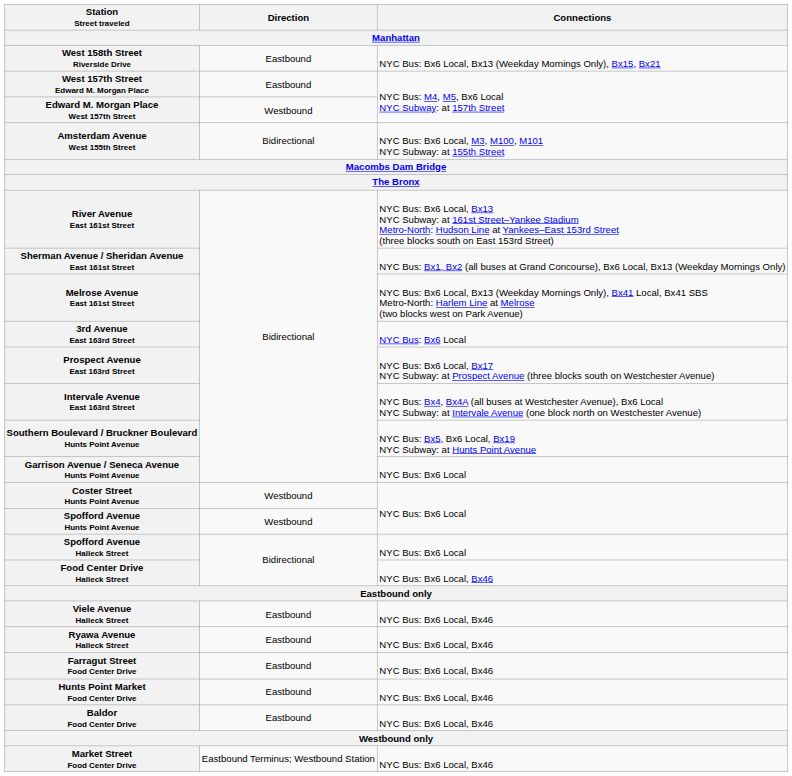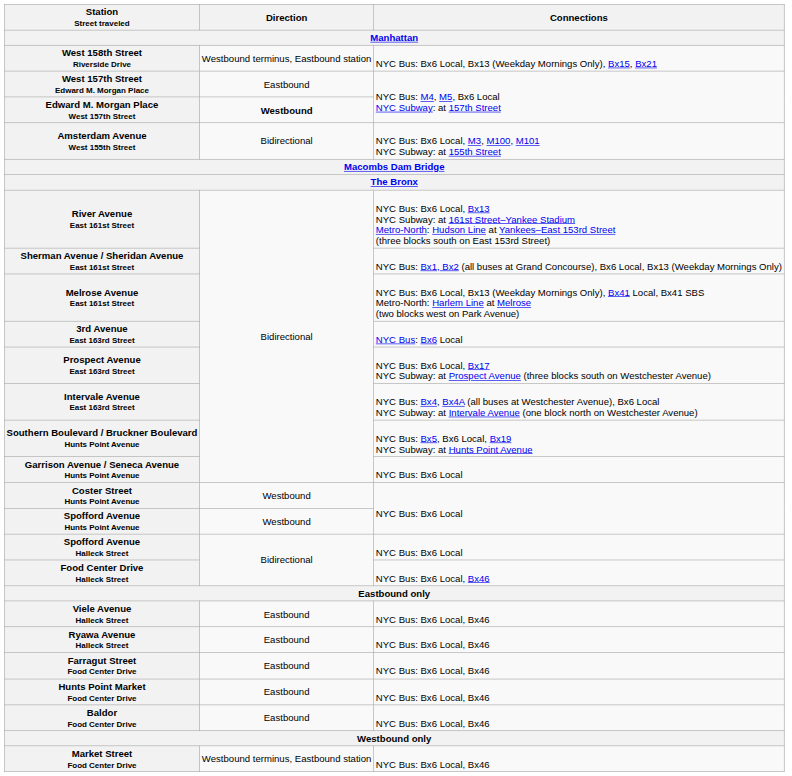 <table class="wikitable collapsible" style="font-size: 95%;">
 <tr>
 <th>Station<br><small>Street traveled</small></th>
 <th>Direction</th>
 <th>Connections</th>
 </tr>
 <tr>
 <th style="text-align:center;" colspan="3"><strong><a href='#'>Manhattan</a></strong></th>
 </tr>
 <tr>
 <th>West 158th Street<br><small>Riverside Drive</small></th>
-<td style="text-align:center;">Eastbound</td>
+<td style="text-align:center;">Westbound terminus, Eastbound station</td>
 <td><br>NYC Bus: Bx6 Local, Bx13 (Weekday Mornings Only), <a href='#'>Bx15</a>, <a href='#'>Bx21</a></td>
 </tr>
 <tr>
 <th>West 157th Street<br><small>Edward M. Morgan Place</small></th>
 <td style="text-align:center;">Eastbound</td>
 <td rowspan=2><br>NYC Bus: <a href='#'>M4</a>, <a href='#'>M5</a>, Bx6 Local<br><a href='#'>NYC Subway</a>:  at <a href='#'>157th Street</a></td>
 </tr>
 <tr>
 <th>Edward M. Morgan Place<br><small>West 157th Street</small></th>
-<td style="text-align:center;">Westbound</td>
+<td style="text-align:center;"><strong>Westbound</strong></td>
 </tr>
 <tr>
 <th>Amsterdam Avenue<br><small>West 155th Street</small></th>
 <td style="text-align:center;">Bidirectional</td>
 <td><br>NYC Bus: Bx6 Local, <a href='#'>M3</a>, <a href='#'>M100</a>, <a href='#'>M101</a><br>NYC Subway:  at <a href='#'>155th Street</a></td>
 </tr>
 <tr>
 <th style="text-align:center;" colspan="3"><a href='#'>Macombs Dam Bridge</a></th>
 </tr>
 <tr>
 <th style="text-align:center;" colspan="3"><a href='#'>The Bronx</a></th>
 </tr>
 <tr>
 <th>River Avenue<br><small>East 161st Street</small></th>
 <td rowspan="8" style="text-align:center;">Bidirectional</td>
 <td><br>NYC Bus: Bx6 Local, <a href='#'>Bx13</a><br>NYC Subway:  at <a href='#'>161st Street–Yankee Stadium</a><br><a href='#'>Metro-North</a>: <a href='#'>Hudson Line</a> at <a href='#'>Yankees–East 153rd Street</a><br>(three blocks south on East 153rd Street)</td>
 </tr>
 <tr>
 <th>Sherman Avenue / Sheridan Avenue<br><small>East 161st Street</small></th>
 <td><br>NYC Bus: <a href='#'>Bx1, Bx2</a> (all buses at Grand Concourse), Bx6 Local, Bx13 (Weekday Mornings Only)</td>
 </tr>
 <tr>
 <th>Melrose Avenue<br><small>East 161st Street</small></th>
 <td><br>NYC Bus: Bx6 Local, Bx13 (Weekday Mornings Only), <a href='#'>Bx41</a> Local, Bx41 SBS<br>Metro-North: <a href='#'>Harlem Line</a> at <a href='#'>Melrose</a><br>(two blocks west on Park Avenue)</td>
 </tr>
 <tr>
 <th>3rd Avenue<br><small>East 163rd Street</small></th>
 <td><br><a href='#'>NYC Bus</a>: <a href='#'>Bx6</a> Local</td>
 </tr>
 <tr>
 <th>Prospect Avenue<br><small>East 163rd Street</small></th>
 <td><br>NYC Bus: Bx6 Local, <a href='#'>Bx17</a><br>NYC Subway:  at <a href='#'>Prospect Avenue</a> (three blocks south on Westchester Avenue)</td>
 </tr>
 <tr>
 <th>Intervale Avenue<br><small>East 163rd Street</small></th>
 <td><br>NYC Bus: <a href='#'>Bx4</a>, <a href='#'>Bx4A</a> (all buses at Westchester Avenue), Bx6 Local<br>NYC Subway:  at <a href='#'>Intervale Avenue</a> (one block north on Westchester Avenue)</td>
 </tr>
 <tr>
 <th>Southern Boulevard / Bruckner Boulevard<br><small>Hunts Point Avenue</small></th>
 <td><br>NYC Bus: <a href='#'>Bx5</a>, Bx6 Local, <a href='#'>Bx19</a><br>NYC Subway:  at <a href='#'>Hunts Point Avenue</a></td>
 </tr>
 <tr>
 <th>Garrison Avenue / Seneca Avenue<br><small>Hunts Point Avenue</small></th>
 <td><br>NYC Bus: Bx6 Local</td>
 </tr>
 <tr>
 <th>Coster Street<br><small>Hunts Point Avenue</small></th>
 <td style="text-align:center;">Westbound</td>
 <td rowspan=2><br>NYC Bus: Bx6 Local</td>
 </tr>
 <tr>
 <th>Spofford Avenue<br><small>Hunts Point Avenue</small></th>
 <td style="text-align:center;">Westbound</td>
 </tr>
 <tr>
 <th>Spofford Avenue<br><small>Halleck Street</small></th>
 <td rowspan="2" style="text-align:center;">Bidirectional</td>
 <td><br>NYC Bus: Bx6 Local</td>
 </tr>
 <tr>
 <th>Food Center Drive<br><small>Halleck Street</small></th>
 <td><br>NYC Bus: Bx6 Local, <a href='#'>Bx46</a></td>
 </tr>
 <tr>
 <th colspan="3">Eastbound only</th>
 </tr>
 <tr>
 <th>Viele Avenue<br><small>Halleck Street</small></th>
 <td style="text-align:center;">Eastbound</td>
 <td><br>NYC Bus: Bx6 Local, Bx46</td>
 </tr>
 <tr>
 <th>Ryawa Avenue<br><small>Halleck Street</small></th>
 <td style="text-align:center;">Eastbound</td>
 <td><br>NYC Bus: Bx6 Local, Bx46</td>
 </tr>
 <tr>
 <th>Farragut Street<br><small>Food Center Drive</small></th>
 <td style="text-align:center;">Eastbound</td>
 <td><br>NYC Bus: Bx6 Local, Bx46</td>
 </tr>
 <tr>
 <th>Hunts Point Market<br><small>Food Center Drive</small></th>
 <td style="text-align:center;">Eastbound</td>
 <td><br>NYC Bus: Bx6 Local, Bx46</td>
 </tr>
 <tr>
 <th>Baldor<br><small>Food Center Drive</small></th>
 <td style="text-align:center;">Eastbound</td>
 <td><br>NYC Bus: Bx6 Local, Bx46</td>
 </tr>
 <tr>
 <th ! colspan="3">Westbound only</th>
 </tr>
 <tr>
 <th>Market Street<br><small>Food Center Drive</small></th>
-<td style="text-align:center;">Eastbound Terminus; Westbound Station</td>
+<td style="text-align:center;">Westbound terminus, Eastbound station</td>
 <td><br>NYC Bus: Bx6 Local, Bx46</td>
 </tr>
 </table>
